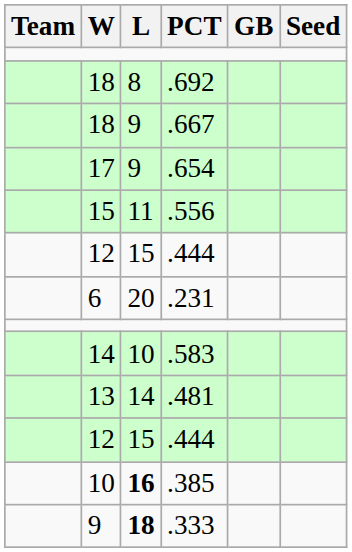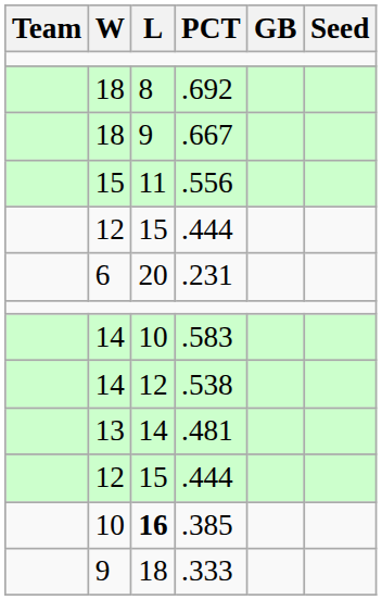 <table class=wikitable>
 <tr>
 <th>Team</th>
 <th>W</th>
 <th>L</th>
 <th>PCT</th>
 <th>GB</th>
 <th>Seed</th>
 </tr>
 <tr>
 <td colspan=6></td>
 </tr>
 <tr bgcolor=#ccffcc>
 <td></td>
 <td>18</td>
 <td>8</td>
 <td>.692</td>
 <td></td>
 <td></td>
 </tr>
 <tr bgcolor=#ccffcc>
 <td></td>
 <td>18</td>
 <td>9</td>
 <td>.667</td>
-<td></td>
-<td></td>
-</tr>
-<tr bgcolor=#ccffcc>
-<td></td>
-<td>17</td>
-<td>9</td>
-<td>.654</td>
 <td></td>
 <td></td>
 </tr>
 <tr bgcolor=#ccffcc>
 <td></td>
 <td>15</td>
 <td>11</td>
 <td>.556</td>
 <td></td>
 <td></td>
 </tr>
 <tr>
 <td></td>
 <td>12</td>
 <td>15</td>
 <td>.444</td>
 <td></td>
 <td></td>
 </tr>
 <tr>
 <td></td>
 <td>6</td>
 <td>20</td>
 <td>.231</td>
 <td></td>
 <td></td>
 </tr>
 <tr>
 <td colspan=6></td>
 </tr>
 <tr bgcolor=#ccffcc>
 <td></td>
 <td>14</td>
 <td>10</td>
 <td>.583</td>
 <td></td>
 <td></td>
 </tr>
 <tr bgcolor=#ccffcc>
 <td></td>
+<td>14</td>
+<td>12</td>
+<td>.538</td>
+<td></td>
+<td></td>
+</tr>
+<tr bgcolor=#ccffcc>
+<td></td>
 <td>13</td>
 <td>14</td>
 <td>.481</td>
 <td></td>
 <td></td>
 </tr>
 <tr bgcolor=#ccffcc>
 <td></td>
 <td>12</td>
 <td>15</td>
 <td>.444</td>
 <td></td>
 <td></td>
 </tr>
 <tr>
 <td></td>
 <td>10</td>
 <td><strong>16</strong></td>
 <td>.385</td>
 <td></td>
 <td></td>
 </tr>
 <tr>
 <td></td>
 <td>9</td>
-<td><strong>18</strong></td>
+<td>18</td>
 <td>.333</td>
 <td></td>
 <td></td>
 </tr>
 </table>
